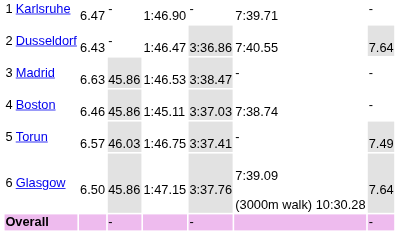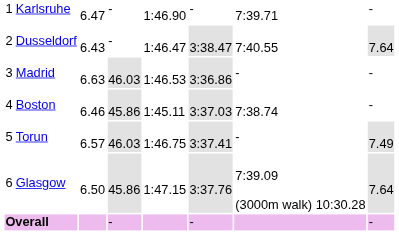 <table>
 <tr>
 <td>1</td>
 <td align=left><a href='#'>Karlsruhe</a></td>
 <td>  <br>6.47</td>
 <td>  -</td>
 <td> <br>1:46.90</td>
 <td> -</td>
 <td> <br> 7:39.71</td>
 <td> -</td>
 </tr>
 <tr>
 <td>2</td>
 <td align=left><a href='#'>Dusseldorf</a></td>
 <td> <br>6.43</td>
 <td>  -</td>
 <td> <br>1:46.47</td>
-<td bgcolor=#e2e2e2> <br>3:36.86</td>
+<td bgcolor=#e2e2e2> <br>3:38.47</td>
 <td> <br>7:40.55</td>
 <td bgcolor=#e2e2e2> <br>7.64</td>
 </tr>
 <tr>
 <td>3</td>
 <td align=left><a href='#'>Madrid</a></td>
 <td>  <br>6.63</td>
-<td bgcolor=#e2e2e2>  <br>45.86</td>
+<td bgcolor=#e2e2e2>  <br>46.03</td>
 <td> <br>1:46.53</td>
-<td bgcolor=#e2e2e2> <br>3:38.47</td>
+<td bgcolor=#e2e2e2> <br>3:36.86</td>
 <td> -</td>
 <td> -</td>
 </tr>
 <tr>
 <td>4</td>
 <td align=left><a href='#'>Boston</a></td>
 <td>  <br>6.46</td>
 <td bgcolor=#e2e2e2>  <br>45.86</td>
 <td> <br>1:45.11</td>
 <td bgcolor=#e2e2e2> <br>3:37.03</td>
 <td> <br>7:38.74</td>
 <td> -</td>
 </tr>
 <tr>
 <td>5</td>
 <td align=left><a href='#'>Torun</a></td>
 <td>  <br>6.57</td>
 <td bgcolor=#e2e2e2>  <br>46.03</td>
 <td> <br>1:46.75</td>
 <td bgcolor=#e2e2e2> <br>3:37.41</td>
 <td> -</td>
 <td bgcolor=#e2e2e2>  <br>7.49</td>
 </tr>
 <tr>
 <td>6</td>
 <td align=left><a href='#'>Glasgow</a></td>
 <td>  <br>6.50</td>
 <td bgcolor=#e2e2e2>  <br>45.86</td>
 <td>  <br>1:47.15</td>
 <td bgcolor=#e2e2e2>  <br>3:37.76</td>
 <td>  <br>7:39.09<br><br>(3000m walk) 10:30.28</td>
 <td bgcolor=#e2e2e2> <br>7.64</td>
 </tr>
 <tr bgcolor=#eebbee>
 <td colspan="2"><strong>Overall</strong></td>
 <td>  <strong></strong></td>
 <td>  -</td>
 <td> <strong></strong></td>
 <td> -</td>
 <td> <strong></strong></td>
 <td> -</td>
 </tr>
 </table>
